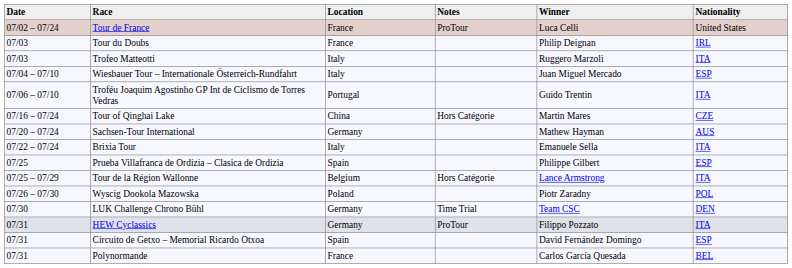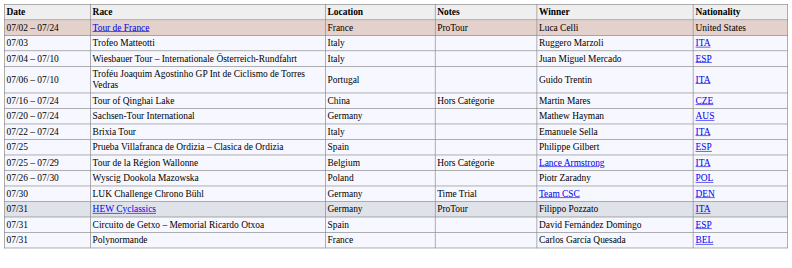 <table width="100%" bgcolor="#f7f8ff" cellpadding="3" cellspacing="0" border="1" style="font-size: 95%; border: gray solid 1px; border-collapse: collapse;">
 <tr bgcolor="#efefef">
 <td width="11%"><strong>Date</strong></td>
 <td width="30%"><strong>Race</strong></td>
 <td width="14%"><strong>Location</strong></td>
 <td width="13%"><strong>Notes</strong></td>
 <td width="20%"><strong>Winner</strong></td>
 <td width="14%"><strong>Nationality</strong></td>
 </tr>
 <tr bgcolor="#e5d1cb">
 <td>07/02 – 07/24</td>
 <td><a href='#'>Tour de France</a></td>
 <td>France</td>
 <td>ProTour</td>
 <td>Luca Celli</td>
 <td>United States</td>
-</tr>
-<tr>
-<td>07/03</td>
-<td>Tour du Doubs</td>
-<td>France</td>
-<td></td>
-<td>Philip Deignan</td>
-<td><a href='#'>IRL</a></td>
 </tr>
 <tr>
 <td>07/03</td>
 <td>Trofeo Matteotti</td>
 <td>Italy</td>
 <td></td>
 <td>Ruggero Marzoli</td>
 <td><a href='#'>ITA</a></td>
 </tr>
 <tr>
 <td>07/04 – 07/10</td>
 <td>Wiesbauer Tour – Internationale Österreich-Rundfahrt</td>
 <td>Italy</td>
 <td></td>
 <td>Juan Miguel Mercado</td>
 <td><a href='#'>ESP</a></td>
 </tr>
 <tr>
 <td>07/06 – 07/10</td>
 <td>Troféu Joaquim Agostinho GP Int de Ciclismo de Torres Vedras</td>
 <td>Portugal</td>
 <td></td>
 <td>Guido Trentin</td>
 <td><a href='#'>ITA</a></td>
 </tr>
 <tr>
 <td>07/16 – 07/24</td>
 <td>Tour of Qinghai Lake</td>
 <td>China</td>
 <td>Hors Catégorie</td>
 <td>Martin Mares</td>
 <td><a href='#'>CZE</a></td>
 </tr>
 <tr>
 <td>07/20 – 07/24</td>
 <td>Sachsen-Tour International</td>
 <td>Germany</td>
 <td></td>
 <td>Mathew Hayman</td>
 <td><a href='#'>AUS</a></td>
 </tr>
 <tr>
 <td>07/22 – 07/24</td>
 <td>Brixia Tour</td>
 <td>Italy</td>
 <td></td>
 <td>Emanuele Sella</td>
 <td><a href='#'>ITA</a></td>
 </tr>
 <tr>
 <td>07/25</td>
 <td>Prueba Villafranca de Ordizia – Clasica de Ordizia</td>
 <td>Spain</td>
 <td></td>
 <td>Philippe Gilbert</td>
 <td><a href='#'>ESP</a></td>
 </tr>
 <tr>
 <td>07/25 – 07/29</td>
 <td>Tour de la Région Wallonne</td>
 <td>Belgium</td>
 <td>Hors Catégorie</td>
 <td><a href='#'>Lance Armstrong</a></td>
 <td><a href='#'>ITA</a></td>
 </tr>
 <tr>
 <td>07/26 – 07/30</td>
 <td>Wyscig Dookola Mazowska</td>
 <td>Poland</td>
 <td></td>
 <td>Piotr Zaradny</td>
 <td><a href='#'>POL</a></td>
 </tr>
 <tr>
 <td>07/30</td>
 <td>LUK Challenge Chrono Bühl</td>
 <td>Germany</td>
 <td>Time Trial</td>
 <td><a href='#'>Team CSC</a></td>
 <td><a href='#'>DEN</a></td>
 </tr>
 <tr bgcolor="#dfe2e9">
 <td>07/31</td>
 <td><a href='#'>HEW Cyclassics</a></td>
 <td>Germany</td>
 <td>ProTour</td>
 <td>Filippo Pozzato</td>
 <td><a href='#'>ITA</a></td>
 </tr>
 <tr>
 <td>07/31</td>
 <td>Circuito de Getxo – Memorial Ricardo Otxoa</td>
 <td>Spain</td>
 <td></td>
 <td>David Fernández Domingo</td>
 <td><a href='#'>ESP</a></td>
 </tr>
 <tr>
 <td>07/31</td>
 <td>Polynormande</td>
 <td>France</td>
 <td></td>
 <td>Carlos García Quesada</td>
 <td><a href='#'>BEL</a></td>
 </tr>
 </table>
